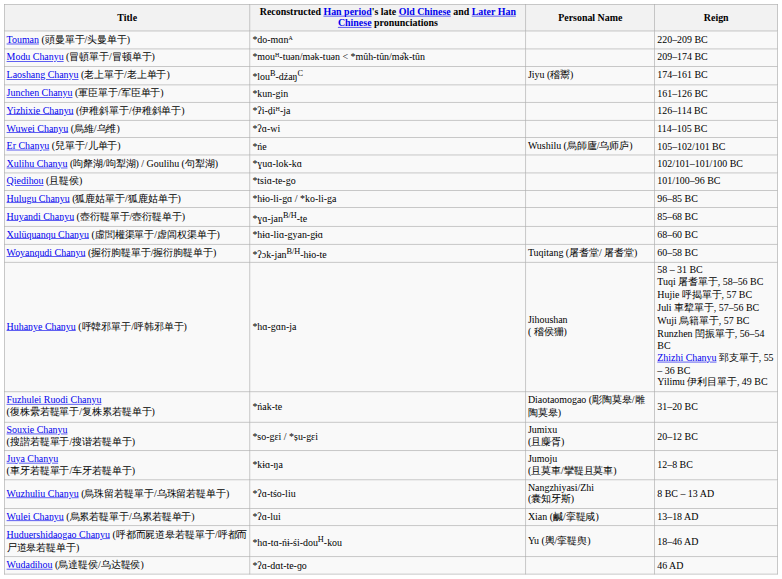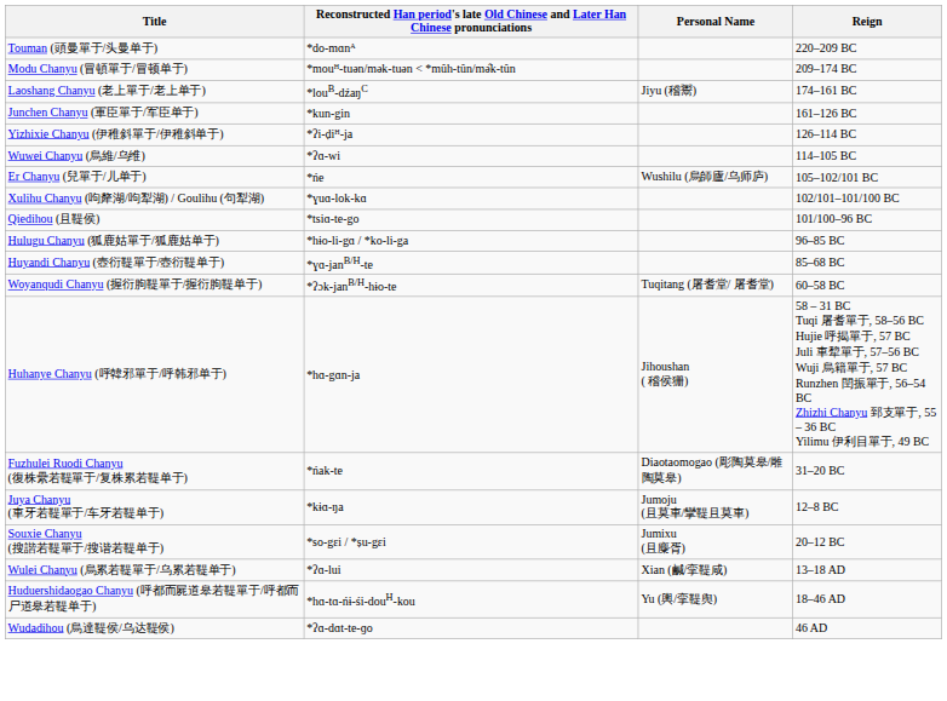 <table class="wikitable">
 <tr>
 <th>Title</th>
 <th>Reconstructed <a href='#'>Han period</a>'s late <a href='#'>Old Chinese</a> and <a href='#'>Later Han Chinese</a> pronunciations</th>
 <th>Personal Name</th>
 <th>Reign</th>
 </tr>
 <tr>
 <td><a href='#'>Touman</a> (頭曼單于/头曼单于)</td>
 <td>*do-mɑnᴬ</td>
 <td></td>
 <td>220–209 BC</td>
 </tr>
 <tr>
 <td><a href='#'>Modu Chanyu</a> (冒頓單于/冒顿单于)</td>
 <td>*mouᴴ-tuən/mək-tuən < *mûh-tûn/mə̂k-tûn</td>
 <td></td>
 <td>209–174 BC</td>
 </tr>
 <tr>
 <td><a href='#'>Laoshang Chanyu</a> (老上單于/老上单于)</td>
 <td>*lou<sup>B</sup>-dźaŋ<sup>C</sup></td>
 <td>Jiyu (稽鬻)</td>
 <td>174–161 BC</td>
 </tr>
 <tr>
 <td><a href='#'>Junchen Chanyu</a> (軍臣單于/军臣单于)</td>
 <td>*kun-gin</td>
 <td></td>
 <td>161–126 BC</td>
 </tr>
 <tr>
 <td><a href='#'>Yizhixie Chanyu</a> (伊稚斜單于/伊稚斜单于)</td>
 <td>*ʔi-ḍiᴴ-ja</td>
 <td></td>
 <td>126–114 BC</td>
 </tr>
 <tr>
 <td><a href='#'>Wuwei Chanyu</a> (烏維/乌维)</td>
 <td>*ʔɑ-wi</td>
 <td></td>
 <td>114–105 BC</td>
 </tr>
 <tr>
 <td><a href='#'>Er Chanyu</a> (兒單于/儿单于)</td>
 <td>*ńe</td>
 <td>Wushilu (烏師廬/乌师庐)</td>
 <td>105–102/101 BC</td>
 </tr>
 <tr>
 <td><a href='#'>Xulihu Chanyu</a> (呴犛湖/呴犁湖) / Goulihu (句犁湖)</td>
 <td>*ɣuɑ-lok-kɑ</td>
 <td></td>
 <td>102/101–101/100 BC</td>
 </tr>
 <tr>
 <td><a href='#'>Qiedihou</a> (且鞮侯)</td>
 <td>*tsiɑ-te-go</td>
 <td></td>
 <td>101/100–96 BC</td>
 </tr>
 <tr>
 <td><a href='#'>Hulugu Chanyu</a> (狐鹿姑單于/狐鹿姑单于)</td>
 <td>*hɨo-li-gɑ / *ko-li-ga</td>
 <td></td>
 <td>96–85 BC</td>
 </tr>
 <tr>
 <td><a href='#'>Huyandi Chanyu</a> (壺衍鞮單于/壺衍鞮单于)</td>
 <td>*ɣɑ-jan<sup>B/H</sup>-te</td>
 <td></td>
 <td>85–68 BC</td>
 </tr>
 <tr>
-<td><a href='#'>Xulüquanqu Chanyu</a> (虛閭權渠單于/虚闾权渠单于)</td>
-<td>*hɨɑ-liɑ-gyan-gɨɑ</td>
-<td></td>
-<td>68–60 BC</td>
-</tr>
-<tr>
 <td><a href='#'>Woyanqudi Chanyu</a> (握衍朐鞮單于/握衍朐鞮单于)</td>
 <td>*ʔɔk-jan<sup>B/H</sup>-hɨo-te</td>
 <td>Tuqitang (屠耆堂/ 屠耆堂)</td>
 <td>60–58 BC</td>
 </tr>
 <tr>
 <td><a href='#'>Huhanye Chanyu</a> (呼韓邪單于/呼韩邪单于)</td>
 <td>*hɑ-gɑn-ja</td>
 <td>Jihoushan<br>( 稽侯狦)</td>
 <td>58 – 31 BC <br> Tuqi 屠耆單于, 58–56 BC <br> Hujie 呼揭單于, 57 BC <br> Juli 車犂單于, 57–56 BC <br> Wuji 烏籍單于, 57 BC <br> Runzhen 閏振單于, 56–54 BC <br> <a href='#'>Zhizhi Chanyu</a> 郅支單于, 55 – 36 BC<br> Yilimu 伊利目單于, 49 BC</td>
 </tr>
 <tr>
 <td><a href='#'>Fuzhulei Ruodi Chanyu</a><br>(復株纍若鞮單于/复株累若鞮单于)</td>
 <td>*ńak-te</td>
 <td>Diaotaomogao (彫陶莫皋/雕陶莫皋)</td>
 <td>31–20 BC</td>
 </tr>
 <tr>
-<td><a href='#'>Souxie Chanyu</a><br>(搜諧若鞮單于/搜谐若鞮单于)</td>
-<td>*so-gɛi / *ṣu-gɛi</td>
-<td>Jumixu<br>(且麋胥)</td>
-<td>20–12 BC</td>
-</tr>
-<tr>
 <td><a href='#'>Juya Chanyu</a><br>(車牙若鞮單于/车牙若鞮单于)</td>
 <td>*kɨɑ-ŋa</td>
 <td>Jumoju<br>(且莫車/攣鞮且莫車)</td>
 <td>12–8 BC</td>
 </tr>
 <tr>
-<td><a href='#'>Wuzhuliu Chanyu</a> (烏珠留若鞮單于/乌珠留若鞮单于)</td>
-<td>*ʔɑ-tśo-liu</td>
-<td>Nangzhiyasi/Zhi <br>(囊知牙斯)</td>
-<td>8 BC – 13 AD</td>
+<td><a href='#'>Souxie Chanyu</a><br>(搜諧若鞮單于/搜谐若鞮单于)</td>
+<td>*so-gɛi / *ṣu-gɛi</td>
+<td>Jumixu<br>(且麋胥)</td>
+<td>20–12 BC</td>
 </tr>
 <tr>
 <td><a href='#'>Wulei Chanyu</a> (烏累若鞮單于/乌累若鞮单于)</td>
 <td>*ʔɑ-lui</td>
 <td>Xian (鹹/挛鞮咸)</td>
 <td>13–18 AD</td>
 </tr>
 <tr>
 <td><a href='#'>Huduershidaogao Chanyu</a>  (呼都而屍道皋若鞮單于/呼都而尸道皋若鞮单于)</td>
 <td>*hɑ-tɑ-ńɨ-śi-dou<sup>H</sup>-kou</td>
 <td>Yu (輿/挛鞮舆)</td>
 <td>18–46 AD</td>
 </tr>
 <tr>
 <td><a href='#'>Wudadihou</a> (烏達鞮侯/乌达鞮侯)</td>
 <td>*ʔɑ-dɑt-te-ɡo</td>
 <td></td>
 <td>46 AD</td>
 </tr>
 </table>
